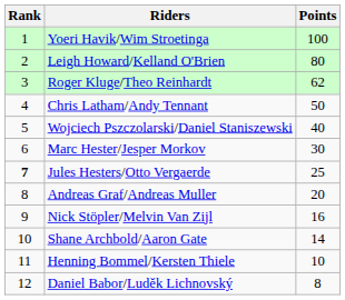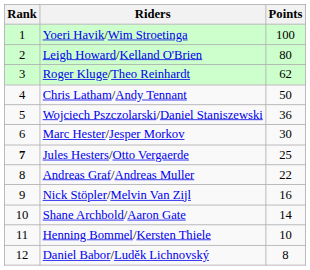 <table class="wikitable" style="text-align:center">
 <tr>
 <th>Rank</th>
 <th>Riders</th>
 <th>Points</th>
 </tr>
 <tr bgcolor=ccffcc>
 <td>1</td>
 <td align="left"> <a href='#'>Yoeri Havik</a>/<a href='#'>Wim Stroetinga</a></td>
 <td>100</td>
 </tr>
 <tr bgcolor=ccffcc>
 <td>2</td>
 <td align="left"> <a href='#'>Leigh Howard</a>/<a href='#'>Kelland O'Brien</a></td>
 <td>80</td>
 </tr>
 <tr bgcolor=ccffcc>
 <td>3</td>
 <td align="left"> <a href='#'>Roger Kluge</a>/<a href='#'>Theo Reinhardt</a></td>
 <td>62</td>
 </tr>
 <tr>
 <td>4</td>
 <td align="left"> <a href='#'>Chris Latham</a>/<a href='#'>Andy Tennant</a></td>
 <td>50</td>
 </tr>
 <tr>
 <td>5</td>
 <td align="left"> <a href='#'>Wojciech Pszczolarski</a>/<a href='#'>Daniel Staniszewski</a></td>
-<td>40</td>
+<td>36</td>
 </tr>
 <tr>
 <td>6</td>
 <td align="left"> <a href='#'>Marc Hester</a>/<a href='#'>Jesper Morkov</a></td>
 <td>30</td>
 </tr>
 <tr>
 <td><strong>7</strong></td>
 <td align="left"> <a href='#'>Jules Hesters</a>/<a href='#'>Otto Vergaerde</a></td>
 <td>25</td>
 </tr>
 <tr>
 <td>8</td>
 <td align="left"> <a href='#'>Andreas Graf</a>/<a href='#'>Andreas Muller</a></td>
-<td>20</td>
+<td>22</td>
 </tr>
 <tr>
 <td>9</td>
 <td align="left"> <a href='#'>Nick Stöpler</a>/<a href='#'>Melvin Van Zijl</a></td>
 <td>16</td>
 </tr>
 <tr>
 <td>10</td>
 <td align="left"> <a href='#'>Shane Archbold</a>/<a href='#'>Aaron Gate</a></td>
 <td>14</td>
 </tr>
 <tr>
 <td>11</td>
 <td align="left"> <a href='#'>Henning Bommel</a>/<a href='#'>Kersten Thiele</a></td>
 <td>10</td>
 </tr>
 <tr>
 <td>12</td>
 <td align="left"> <a href='#'>Daniel Babor</a>/<a href='#'>Luděk Lichnovský</a></td>
 <td>8</td>
 </tr>
 </table>
